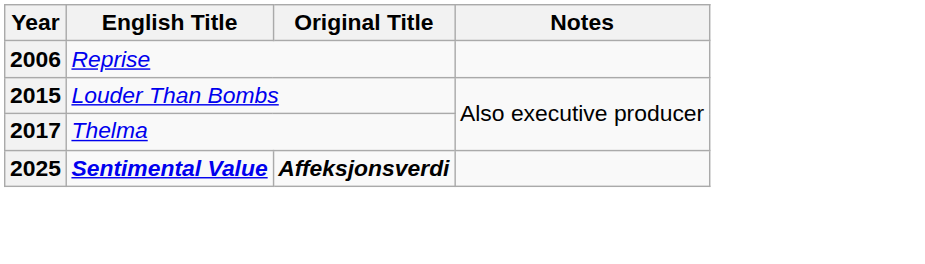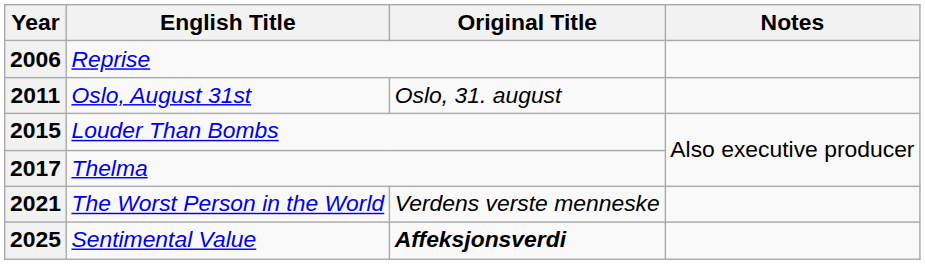 <table class="wikitable">
 <tr>
 <th>Year</th>
 <th>English Title</th>
 <th>Original Title</th>
 <th>Notes</th>
 </tr>
 <tr>
 <th>2006</th>
 <td colspan="2"><em><a href='#'>Reprise</a></em></td>
 <td></td>
 </tr>
 <tr>
+<th>2011</th>
+<td><em><a href='#'>Oslo, August 31st</a></em></td>
+<td><em>Oslo, 31. august</em></td>
+<td></td>
+</tr>
+<tr>
 <th>2015</th>
 <td colspan="2"><em><a href='#'>Louder Than Bombs</a></em></td>
 <td rowspan="2">Also executive producer</td>
 </tr>
 <tr>
 <th>2017</th>
 <td colspan="2"><em><a href='#'>Thelma</a></em></td>
 </tr>
 <tr>
+<th>2021</th>
+<td><em><a href='#'>The Worst Person in the World</a></em></td>
+<td><em>Verdens verste menneske</em></td>
+<td></td>
+</tr>
+<tr>
 <th>2025</th>
-<td><strong><em><a href='#'>Sentimental Value</a></em></strong></td>
+<td><em><a href='#'>Sentimental Value</a></em></td>
 <td><strong><em>Affeksjonsverdi</em></strong></td>
 <td></td>
 </tr>
 </table>
